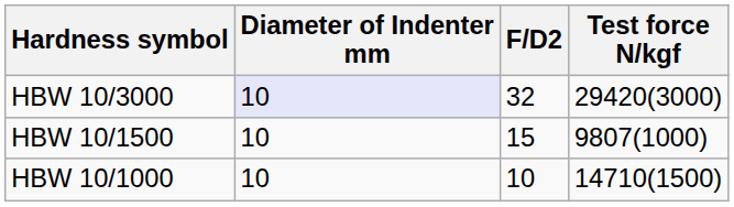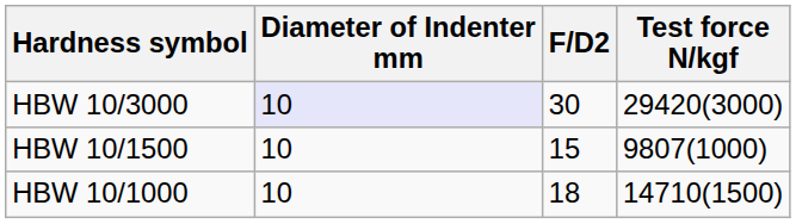 <table class="wikitable">
 <tr>
 <th>Hardness symbol</th>
 <th>Diameter of Indenter<br>mm</th>
 <th>F/D2</th>
 <th>Test force<br>N/kgf</th>
 </tr>
 <tr>
 <td>HBW 10/3000</td>
 <td style="background: lavender;">10</td>
-<td>32</td>
+<td>30</td>
 <td>29420(3000)</td>
 </tr>
 <tr>
 <td>HBW 10/1500</td>
 <td>10</td>
 <td>15</td>
 <td>9807(1000)</td>
 </tr>
 <tr>
 <td>HBW 10/1000</td>
 <td>10</td>
-<td>10</td>
+<td>18</td>
 <td>14710(1500)</td>
 </tr>
 </table>
